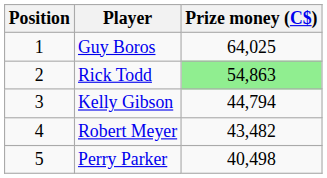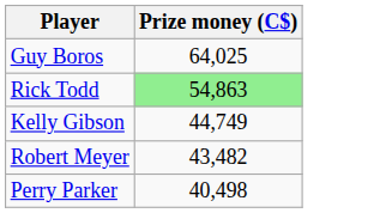 <table class=wikitable>
 <tr>
-<th>Position</th>
 <th>Player</th>
 <th>Prize money (<a href='#'>C$</a>)</th>
 </tr>
 <tr>
-<td align=center>1</td>
 <td> <a href='#'>Guy Boros</a></td>
 <td align=center>64,025</td>
 </tr>
 <tr>
-<td align=center>2</td>
 <td> <a href='#'>Rick Todd</a></td>
 <td align=center style="background: lightgreen;">54,863</td>
 </tr>
 <tr>
-<td align=center>3</td>
 <td> <a href='#'>Kelly Gibson</a></td>
-<td align=center>44,794</td>
+<td align=center>44,749</td>
 </tr>
 <tr>
-<td align=center>4</td>
 <td> <a href='#'>Robert Meyer</a></td>
 <td align=center>43,482</td>
 </tr>
 <tr>
-<td align=center>5</td>
 <td> <a href='#'>Perry Parker</a></td>
 <td align=center>40,498</td>
 </tr>
 </table>
